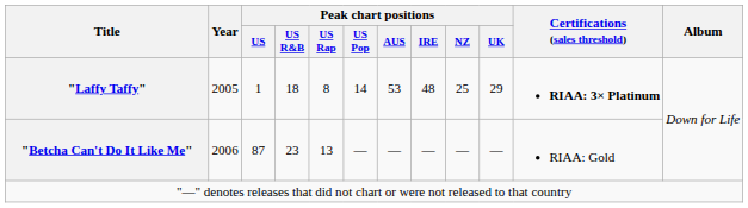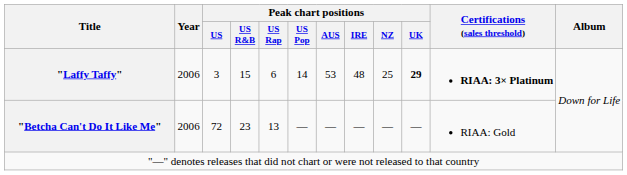 <table class="wikitable plainrowheaders" style="text-align:center;">
 <tr>
 <th style="width:15em;" rowspan="2">Title</th>
 <th rowspan="2">Year</th>
 <th colspan="8">Peak chart positions</th>
 <th rowspan="2"><a href='#'>Certifications</a><br><small>(<a href='#'>sales threshold</a>)</small></th>
 <th rowspan="2">Album</th>
 </tr>
 <tr style="font-size:smaller;">
 <th width="35"><a href='#'>US</a><br></th>
 <th width="35"><a href='#'>US R&B</a><br></th>
 <th width="35"><a href='#'>US Rap</a><br></th>
 <th width="35"><a href='#'>US Pop</a><br></th>
 <th width="35"><a href='#'>AUS</a><br></th>
 <th width="35"><a href='#'>IRE</a><br></th>
 <th width="35"><a href='#'>NZ</a><br></th>
 <th width="35"><a href='#'>UK</a><br></th>
 </tr>
 <tr>
 <th scope="row">"<a href='#'>Laffy Taffy</a>"</th>
-<td>2005</td>
-<td>1</td>
-<td>18</td>
-<td>8</td>
+<td>2006</td>
+<td>3</td>
+<td>15</td>
+<td>6</td>
 <td>14</td>
 <td>53</td>
 <td>48</td>
 <td>25</td>
-<td>29</td>
+<td><strong>29</strong></td>
 <td align="left"><strong><br><ul><li>RIAA: 3× Platinum</li></ul></strong></td>
 <td align="left" rowspan="2"><em>Down for Life</em></td>
 </tr>
 <tr>
 <th scope="row">"<a href='#'>Betcha Can't Do It Like Me</a>"</th>
 <td>2006</td>
-<td>87</td>
+<td>72</td>
 <td>23</td>
 <td>13</td>
 <td>—</td>
 <td>—</td>
 <td>—</td>
 <td>—</td>
 <td>—</td>
 <td align="left"><br><ul><li>RIAA: Gold</li></ul></td>
 </tr>
 <tr>
 <td colspan="15">"—" denotes releases that did not chart or were not released to that country</td>
 </tr>
 </table>
